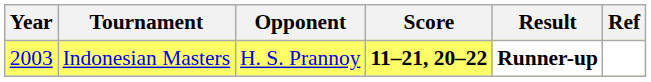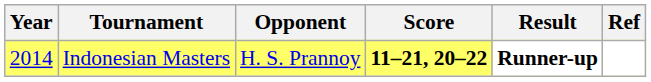 <table class="sortable wikitable" style="font-size: 90%">
 <tr>
 <th>Year</th>
 <th>Tournament</th>
 <th>Opponent</th>
 <th>Score</th>
 <th>Result</th>
 <th>Ref</th>
 </tr>
 <tr style="background:#FFFF67">
-<td align="center"><a href='#'>2003</a></td>
+<td align="center"><a href='#'>2014</a></td>
 <td align="left"><a href='#'>Indonesian Masters</a></td>
 <td align="left"> <a href='#'>H. S. Prannoy</a></td>
 <td align="left"><strong>11–21, 20–22</strong></td>
 <td style="text-align:left; background:white"> <strong>Runner-up</strong></td>
 <td style="text-align:center; background:white"></td>
 </tr>
 </table>
